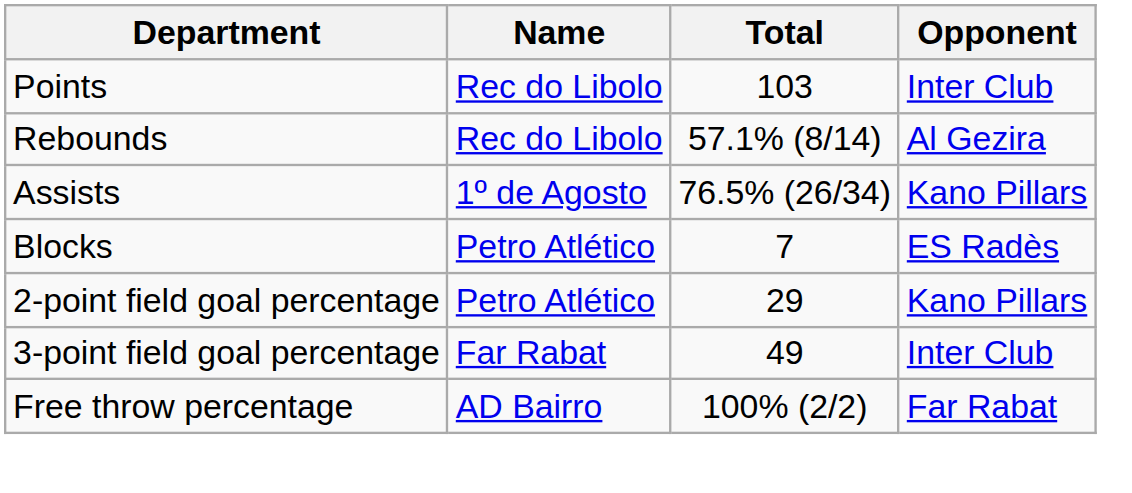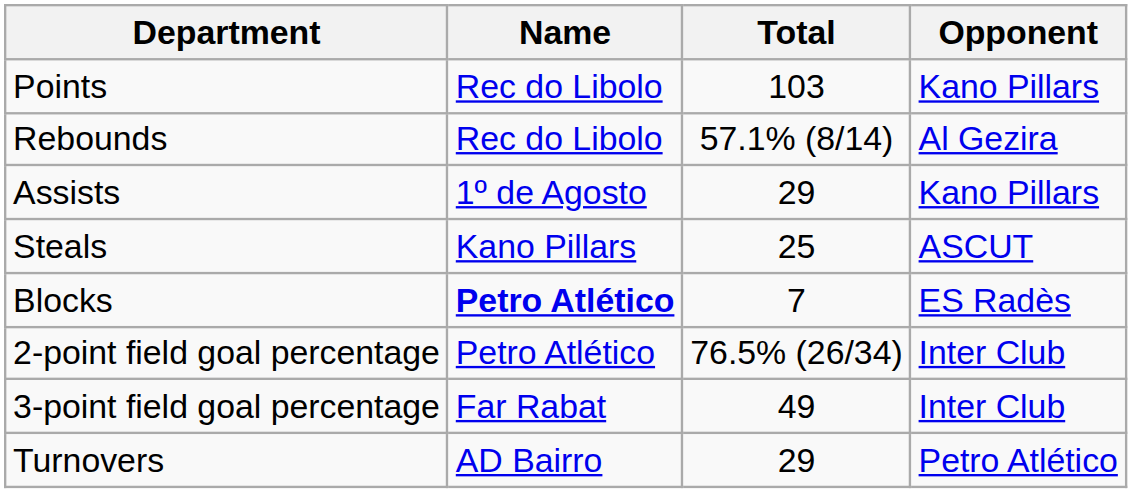 <table class=wikitable style="font-size:90%;">
 <tr>
 <th>Department</th>
 <th>Name</th>
 <th>Total</th>
 <th>Opponent</th>
 </tr>
 <tr>
 <td>Points</td>
 <td> <a href='#'>Rec do Libolo</a></td>
 <td align=center>103</td>
-<td> <a href='#'>Inter Club</a></td>
+<td> <a href='#'>Kano Pillars</a></td>
 </tr>
 <tr>
 <td>Rebounds</td>
 <td> <a href='#'>Rec do Libolo</a></td>
 <td align=center>57.1% (8/14)</td>
 <td> <a href='#'>Al Gezira</a></td>
 </tr>
 <tr>
 <td>Assists</td>
 <td> <a href='#'>1º de Agosto</a></td>
-<td align=center>76.5% (26/34)</td>
+<td align=center>29</td>
 <td> <a href='#'>Kano Pillars</a></td>
 </tr>
 <tr>
+<td>Steals</td>
+<td> <a href='#'>Kano Pillars</a></td>
+<td align=center>25</td>
+<td> <a href='#'>ASCUT</a></td>
+</tr>
+<tr>
 <td>Blocks</td>
-<td> <a href='#'>Petro Atlético</a></td>
+<td><strong> <a href='#'>Petro Atlético</a></strong></td>
 <td align=center>7</td>
 <td> <a href='#'>ES Radès</a></td>
 </tr>
 <tr>
 <td>2-point field goal percentage</td>
 <td> <a href='#'>Petro Atlético</a></td>
-<td align=center>29</td>
-<td> <a href='#'>Kano Pillars</a></td>
+<td align=center>76.5% (26/34)</td>
+<td> <a href='#'>Inter Club</a></td>
 </tr>
 <tr>
 <td>3-point field goal percentage</td>
 <td> <a href='#'>Far Rabat</a></td>
 <td align=center>49</td>
 <td> <a href='#'>Inter Club</a></td>
 </tr>
 <tr>
-<td>Free throw percentage</td>
+<td>Turnovers</td>
 <td> <a href='#'>AD Bairro</a></td>
-<td align=center>100% (2/2)</td>
-<td> <a href='#'>Far Rabat</a></td>
+<td align=center>29</td>
+<td> <a href='#'>Petro Atlético</a></td>
 </tr>
 </table>
